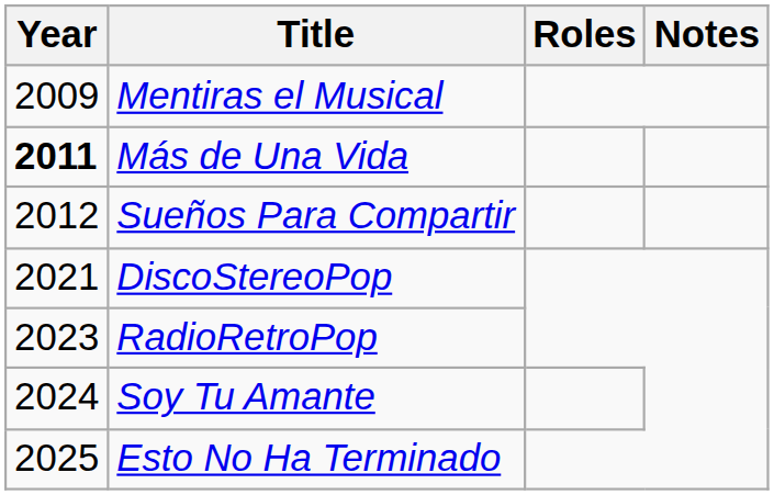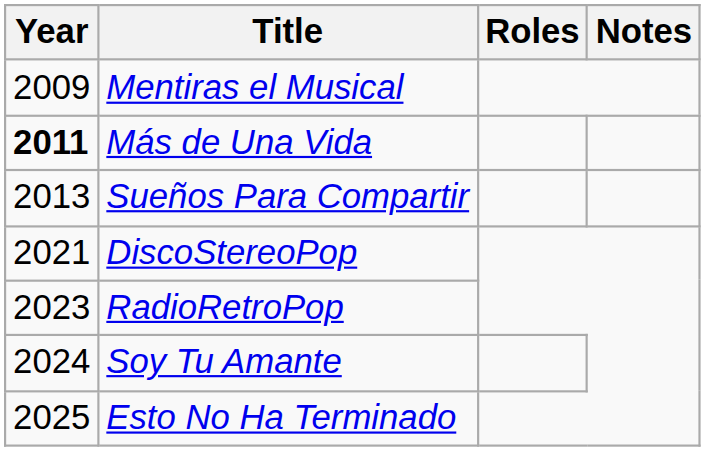 <table class="wikitable sortable">
 <tr>
 <th>Year</th>
 <th>Title</th>
 <th>Roles</th>
 <th>Notes</th>
 </tr>
 <tr>
 <td>2009</td>
 <td><em><a href='#'>Mentiras el Musical</a></em></td>
 </tr>
 <tr>
 <td><strong>2011</strong></td>
 <td><em><a href='#'>Más de Una Vida</a></em></td>
 <td></td>
 <td></td>
 </tr>
 <tr>
-<td>2012</td>
+<td>2013</td>
 <td><em><a href='#'>Sueños Para Compartir</a></em></td>
 <td></td>
 <td></td>
 </tr>
 <tr>
 <td>2021</td>
 <td><em><a href='#'>DiscoStereoPop</a></em></td>
 </tr>
 <tr>
 <td>2023</td>
 <td><em><a href='#'>RadioRetroPop</a></em></td>
 </tr>
 <tr>
 <td>2024</td>
 <td><em><a href='#'>Soy Tu Amante</a></em></td>
 <td></td>
 </tr>
 <tr>
 <td>2025</td>
 <td><em><a href='#'>Esto No Ha Terminado</a></em></td>
 </tr>
 </table>
